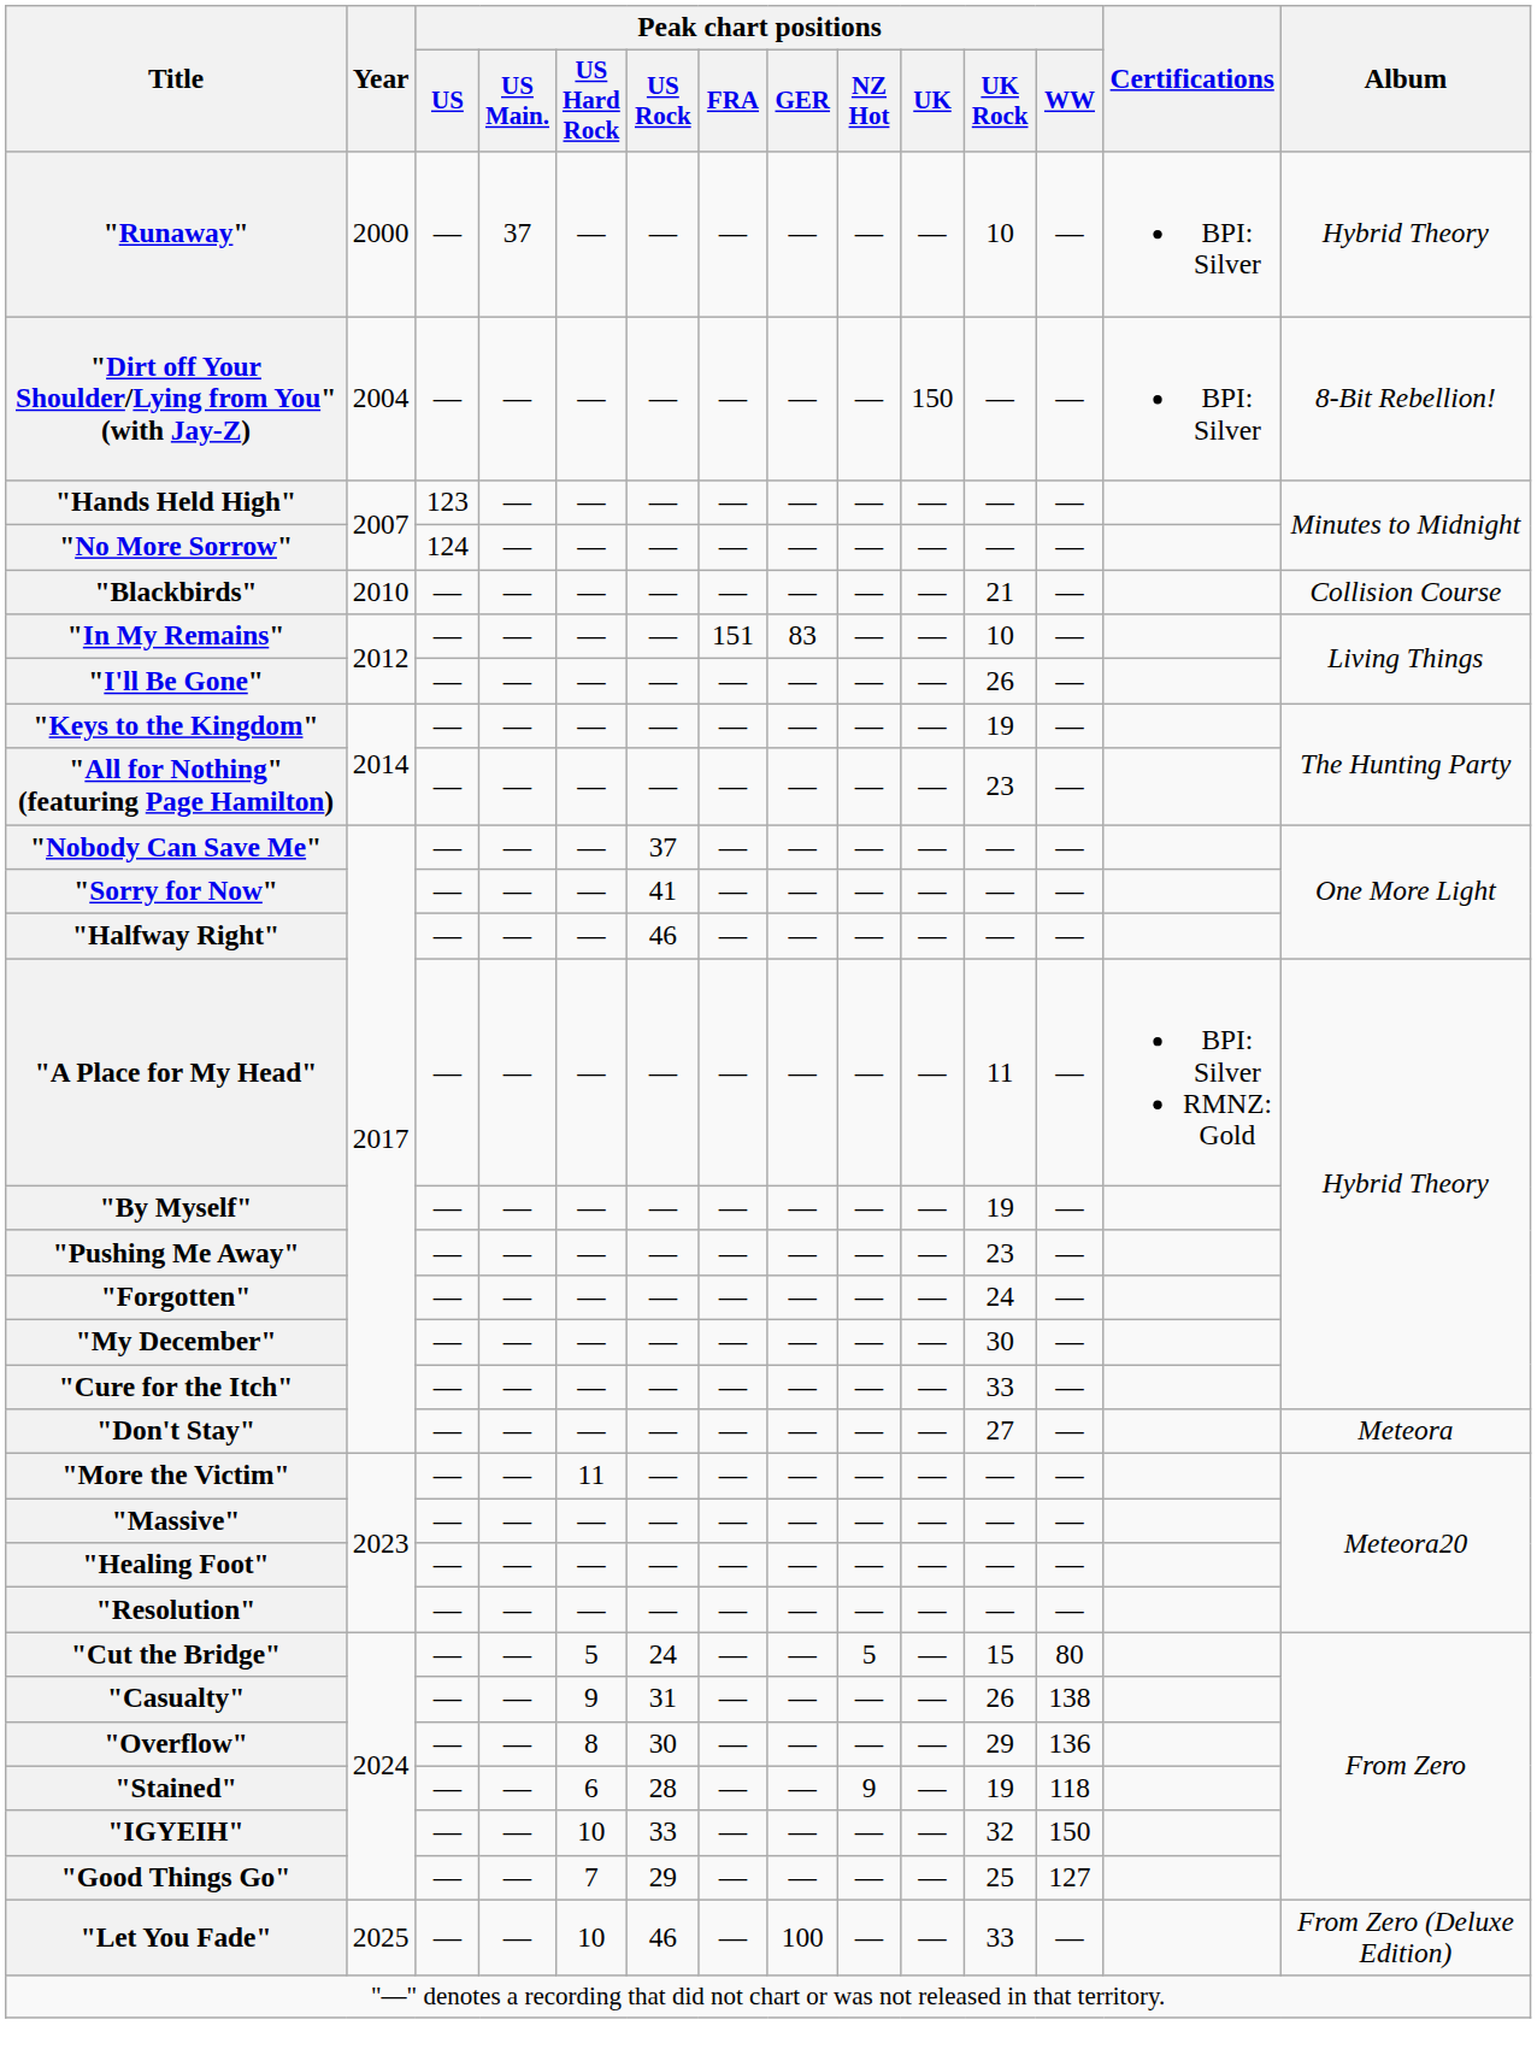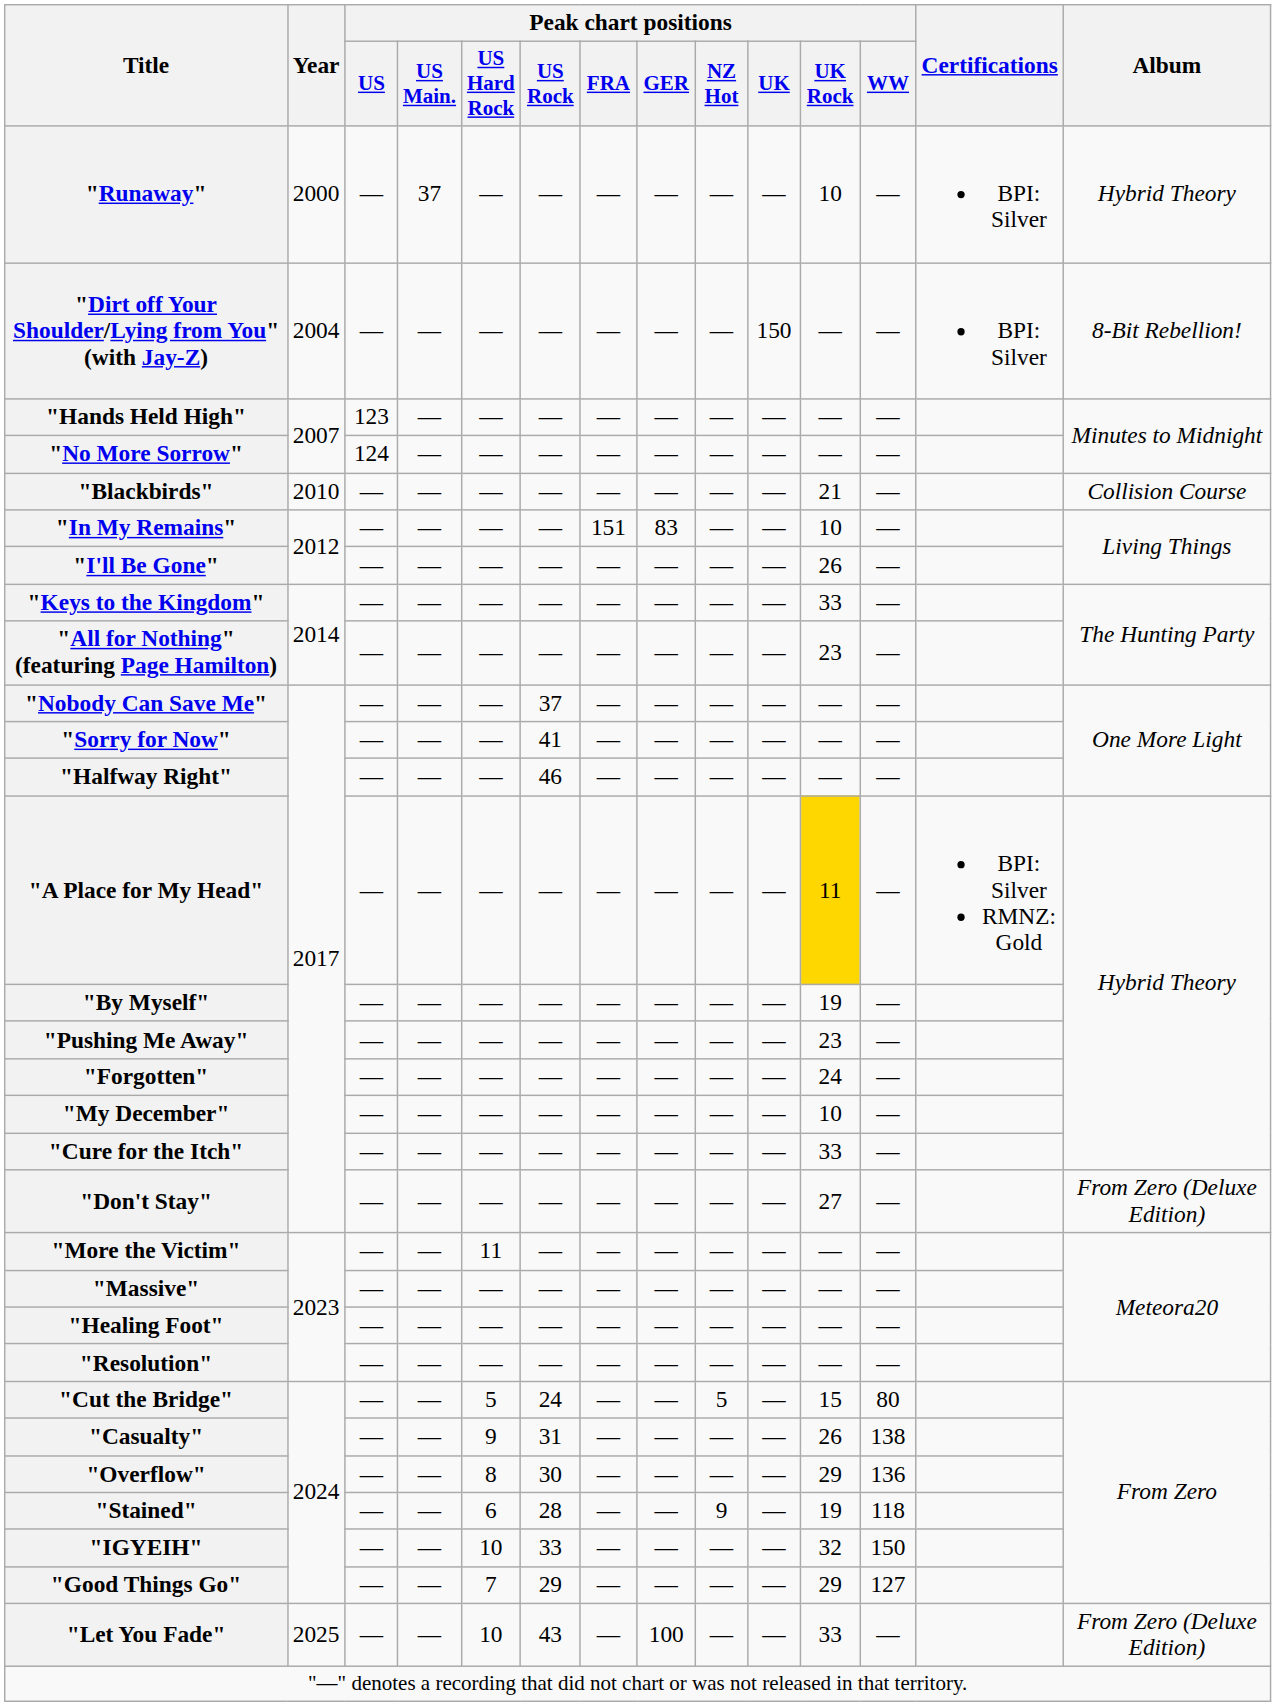 <table class="wikitable plainrowheaders" style="text-align:center;">
 <tr>
 <th scope="col" rowspan="2" style="width:18em;">Title</th>
 <th scope="col" rowspan="2">Year</th>
 <th scope="col" colspan="10">Peak chart positions</th>
 <th scope="col" rowspan="2"><a href='#'>Certifications</a></th>
 <th scope="col" rowspan="2" style="width:13.5em;">Album</th>
 </tr>
 <tr>
 <th scope="col" style="width:2.5em;font-size:90%;"><a href='#'>US</a><br></th>
 <th scope="col" style="width:2.5em;font-size:90%;"><a href='#'>US<br> Main.</a><br></th>
 <th scope="col" style="width:2.5em;font-size:90%;"><a href='#'>US<br>Hard<br>Rock</a><br></th>
 <th scope="col" style="width:2.5em;font-size:90%;"><a href='#'>US<br>Rock</a><br></th>
 <th scope="col" style="width:2.5em;font-size:90%;"><a href='#'>FRA</a><br></th>
 <th scope="col" style="width:2.5em;font-size:90%;"><a href='#'>GER</a><br></th>
 <th scope="col" style="width:2.5em;font-size:90%;"><a href='#'>NZ<br>Hot</a><br></th>
 <th scope="col" style="width:2.5em;font-size:90%;"><a href='#'>UK</a><br></th>
 <th scope="col" style="width:2.5em;font-size:90%;"><a href='#'>UK<br>Rock</a><br></th>
 <th scope="col" style="width:2.5em;font-size:90%;"><a href='#'>WW</a><br></th>
 </tr>
 <tr>
 <th scope="row">"<a href='#'>Runaway</a>"</th>
 <td>2000</td>
 <td>—</td>
 <td>37</td>
 <td>—</td>
 <td>—</td>
 <td>—</td>
 <td>—</td>
 <td>—</td>
 <td>—</td>
 <td>10</td>
 <td>—</td>
 <td><br><ul><li>BPI: Silver</li></ul></td>
 <td><em>Hybrid Theory</em></td>
 </tr>
 <tr>
 <th scope="row">"<a href='#'>Dirt off Your Shoulder</a>/<a href='#'>Lying from You</a>"<br><span>(with <a href='#'>Jay-Z</a>)</span></th>
 <td>2004</td>
 <td>—</td>
 <td>—</td>
 <td>—</td>
 <td>—</td>
 <td>—</td>
 <td>—</td>
 <td>—</td>
 <td>150</td>
 <td>—</td>
 <td>—</td>
 <td><br><ul><li>BPI: Silver</li></ul></td>
 <td><em>8-Bit Rebellion!</em></td>
 </tr>
 <tr>
 <th scope="row">"Hands Held High"</th>
 <td rowspan="2">2007</td>
 <td>123</td>
 <td>—</td>
 <td>—</td>
 <td>—</td>
 <td>—</td>
 <td>—</td>
 <td>—</td>
 <td>—</td>
 <td>—</td>
 <td>—</td>
 <td></td>
 <td rowspan="2"><em>Minutes to Midnight</em></td>
 </tr>
 <tr>
 <th scope="row">"<a href='#'>No More Sorrow</a>"</th>
 <td>124</td>
 <td>—</td>
 <td>—</td>
 <td>—</td>
 <td>—</td>
 <td>—</td>
 <td>—</td>
 <td>—</td>
 <td>—</td>
 <td>—</td>
 <td></td>
 </tr>
 <tr>
 <th scope="row">"Blackbirds"</th>
 <td>2010</td>
 <td>—</td>
 <td>—</td>
 <td>—</td>
 <td>—</td>
 <td>—</td>
 <td>—</td>
 <td>—</td>
 <td>—</td>
 <td>21</td>
 <td>—</td>
 <td></td>
 <td><em>Collision Course</em></td>
 </tr>
 <tr>
 <th scope="row">"<a href='#'>In My Remains</a>"</th>
 <td rowspan="2">2012</td>
 <td>—</td>
 <td>—</td>
 <td>—</td>
 <td>—</td>
 <td>151</td>
 <td>83</td>
 <td>—</td>
 <td>—</td>
 <td>10</td>
 <td>—</td>
 <td></td>
 <td rowspan="2"><em>Living Things</em></td>
 </tr>
 <tr>
 <th scope="row">"<a href='#'>I'll Be Gone</a>"</th>
 <td>—</td>
 <td>—</td>
 <td>—</td>
 <td>—</td>
 <td>—</td>
 <td>—</td>
 <td>—</td>
 <td>—</td>
 <td>26</td>
 <td>—</td>
 <td></td>
 </tr>
 <tr>
 <th scope="row">"<a href='#'>Keys to the Kingdom</a>"</th>
 <td rowspan="2">2014</td>
 <td>—</td>
 <td>—</td>
 <td>—</td>
 <td>—</td>
 <td>—</td>
 <td>—</td>
 <td>—</td>
 <td>—</td>
-<td>19</td>
+<td>33</td>
 <td>—</td>
 <td></td>
 <td rowspan="2"><em>The Hunting Party</em></td>
 </tr>
 <tr>
 <th scope="row">"<a href='#'>All for Nothing</a>"<br><span>(featuring <a href='#'>Page Hamilton</a>)</span></th>
 <td>—</td>
 <td>—</td>
 <td>—</td>
 <td>—</td>
 <td>—</td>
 <td>—</td>
 <td>—</td>
 <td>—</td>
 <td>23</td>
 <td>—</td>
 <td></td>
 </tr>
 <tr>
 <th scope="row">"<a href='#'>Nobody Can Save Me</a>"</th>
 <td rowspan="10">2017</td>
 <td>—</td>
 <td>—</td>
 <td>—</td>
 <td>37</td>
 <td>—</td>
 <td>—</td>
 <td>—</td>
 <td>—</td>
 <td>—</td>
 <td>—</td>
 <td></td>
 <td rowspan="3"><em>One More Light</em></td>
 </tr>
 <tr>
 <th scope="row">"<a href='#'>Sorry for Now</a>"</th>
 <td>—</td>
 <td>—</td>
 <td>—</td>
 <td>41</td>
 <td>—</td>
 <td>—</td>
 <td>—</td>
 <td>—</td>
 <td>—</td>
 <td>—</td>
 <td></td>
 </tr>
 <tr>
 <th scope="row">"Halfway Right"</th>
 <td>—</td>
 <td>—</td>
 <td>—</td>
 <td>46</td>
 <td>—</td>
 <td>—</td>
 <td>—</td>
 <td>—</td>
 <td>—</td>
 <td>—</td>
 <td></td>
 </tr>
 <tr>
 <th scope="row">"A Place for My Head"</th>
 <td>—</td>
 <td>—</td>
 <td>—</td>
 <td>—</td>
 <td>—</td>
 <td>—</td>
 <td>—</td>
 <td>—</td>
-<td>11</td>
+<td style="background: gold;">11</td>
 <td>—</td>
 <td><br><ul><li>BPI: Silver</li><li>RMNZ: Gold</li></ul></td>
 <td rowspan="6"><em>Hybrid Theory</em></td>
 </tr>
 <tr>
 <th scope="row">"By Myself"</th>
 <td>—</td>
 <td>—</td>
 <td>—</td>
 <td>—</td>
 <td>—</td>
 <td>—</td>
 <td>—</td>
 <td>—</td>
 <td>19</td>
 <td>—</td>
 <td></td>
 </tr>
 <tr>
 <th scope="row">"Pushing Me Away"</th>
 <td>—</td>
 <td>—</td>
 <td>—</td>
 <td>—</td>
 <td>—</td>
 <td>—</td>
 <td>—</td>
 <td>—</td>
 <td>23</td>
 <td>—</td>
 <td></td>
 </tr>
 <tr>
 <th scope="row">"Forgotten"</th>
 <td>—</td>
 <td>—</td>
 <td>—</td>
 <td>—</td>
 <td>—</td>
 <td>—</td>
 <td>—</td>
 <td>—</td>
 <td>24</td>
 <td>—</td>
 <td></td>
 </tr>
 <tr>
 <th scope="row">"My December"</th>
 <td>—</td>
 <td>—</td>
 <td>—</td>
 <td>—</td>
 <td>—</td>
 <td>—</td>
 <td>—</td>
 <td>—</td>
-<td>30</td>
+<td>10</td>
 <td>—</td>
 <td></td>
 </tr>
 <tr>
 <th scope="row">"Cure for the Itch"</th>
 <td>—</td>
 <td>—</td>
 <td>—</td>
 <td>—</td>
 <td>—</td>
 <td>—</td>
 <td>—</td>
 <td>—</td>
 <td>33</td>
 <td>—</td>
 <td></td>
 </tr>
 <tr>
 <th scope="row">"Don't Stay"</th>
 <td>—</td>
 <td>—</td>
 <td>—</td>
 <td>—</td>
 <td>—</td>
 <td>—</td>
 <td>—</td>
 <td>—</td>
 <td>27</td>
 <td>—</td>
 <td></td>
-<td><em>Meteora</em></td>
+<td><em>From Zero (Deluxe Edition)</em></td>
 </tr>
 <tr>
 <th scope="row">"More the Victim"</th>
 <td rowspan="4">2023</td>
 <td>—</td>
 <td>—</td>
 <td>11</td>
 <td>—</td>
 <td>—</td>
 <td>—</td>
 <td>—</td>
 <td>—</td>
 <td>—</td>
 <td>—</td>
 <td></td>
 <td rowspan="4"><em>Meteora20</em></td>
 </tr>
 <tr>
 <th scope="row">"Massive"</th>
 <td>—</td>
 <td>—</td>
 <td>—</td>
 <td>—</td>
 <td>—</td>
 <td>—</td>
 <td>—</td>
 <td>—</td>
 <td>—</td>
 <td>—</td>
 <td></td>
 </tr>
 <tr>
 <th scope="row">"Healing Foot"</th>
 <td>—</td>
 <td>—</td>
 <td>—</td>
 <td>—</td>
 <td>—</td>
 <td>—</td>
 <td>—</td>
 <td>—</td>
 <td>—</td>
 <td>—</td>
 <td></td>
 </tr>
 <tr>
 <th scope="row">"Resolution"</th>
 <td>—</td>
 <td>—</td>
 <td>—</td>
 <td>—</td>
 <td>—</td>
 <td>—</td>
 <td>—</td>
 <td>—</td>
 <td>—</td>
 <td>—</td>
 <td></td>
 </tr>
 <tr>
 <th scope="row">"Cut the Bridge"</th>
 <td rowspan="6">2024</td>
 <td>—</td>
 <td>—</td>
 <td>5</td>
 <td>24</td>
 <td>—</td>
 <td>—</td>
 <td>5</td>
 <td>—</td>
 <td>15</td>
 <td>80</td>
 <td></td>
 <td rowspan="6"><em>From Zero</em></td>
 </tr>
 <tr>
 <th scope="row">"Casualty"</th>
 <td>—</td>
 <td>—</td>
 <td>9</td>
 <td>31</td>
 <td>—</td>
 <td>—</td>
 <td>—</td>
 <td>—</td>
 <td>26</td>
 <td>138</td>
 <td></td>
 </tr>
 <tr>
 <th scope="row">"Overflow"</th>
 <td>—</td>
 <td>—</td>
 <td>8</td>
 <td>30</td>
 <td>—</td>
 <td>—</td>
 <td>—</td>
 <td>—</td>
 <td>29</td>
 <td>136</td>
 <td></td>
 </tr>
 <tr>
 <th scope="row">"Stained"</th>
 <td>—</td>
 <td>—</td>
 <td>6</td>
 <td>28</td>
 <td>—</td>
 <td>—</td>
 <td>9</td>
 <td>—</td>
 <td>19</td>
 <td>118</td>
 <td></td>
 </tr>
 <tr>
 <th scope="row">"IGYEIH"</th>
 <td>—</td>
 <td>—</td>
 <td>10</td>
 <td>33</td>
 <td>—</td>
 <td>—</td>
 <td>—</td>
 <td>—</td>
 <td>32</td>
 <td>150</td>
 <td></td>
 </tr>
 <tr>
 <th scope="row">"Good Things Go"</th>
 <td>—</td>
 <td>—</td>
 <td>7</td>
 <td>29</td>
 <td>—</td>
 <td>—</td>
 <td>—</td>
 <td>—</td>
-<td>25</td>
+<td>29</td>
 <td>127</td>
 <td></td>
 </tr>
 <tr>
 <th scope="row">"Let You Fade"</th>
 <td>2025</td>
 <td>—</td>
 <td>—</td>
 <td>10</td>
-<td>46</td>
+<td>43</td>
 <td>—</td>
 <td>100</td>
 <td>—</td>
 <td>—</td>
 <td>33</td>
 <td>—</td>
 <td></td>
 <td><em>From Zero (Deluxe Edition)</em></td>
 </tr>
 <tr>
 <td colspan="14" style="font-size:90%">"—" denotes a recording that did not chart or was not released in that territory.</td>
 </tr>
 </table>
